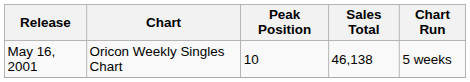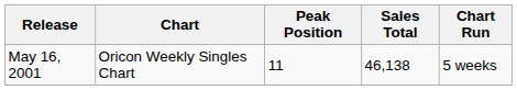 <table class="wikitable" width="550px">
 <tr>
 <th align="left">Release</th>
 <th align="left">Chart</th>
 <th align="left">Peak Position</th>
 <th align="left">Sales Total</th>
 <th align="left">Chart Run</th>
 </tr>
 <tr>
 <td align="left">May 16, 2001</td>
 <td align="left">Oricon Weekly Singles Chart</td>
-<td align="left">10</td>
+<td align="left">11</td>
 <td align="left">46,138</td>
 <td align="left">5 weeks</td>
 </tr>
 <tr>
 </tr>
 <tr>
 </tr>
 </table>
